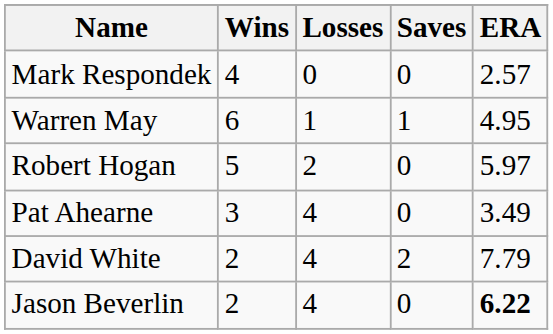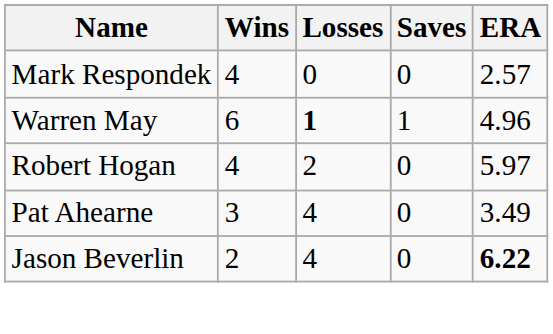 <table class="wikitable">
 <tr>
 </tr>
 <tr>
 <th>Name</th>
 <th>Wins</th>
 <th>Losses</th>
 <th>Saves</th>
 <th>ERA</th>
 </tr>
 <tr>
 <td>Mark Respondek</td>
 <td>4</td>
 <td>0</td>
 <td>0</td>
 <td>2.57</td>
 </tr>
 <tr>
 <td>Warren May</td>
 <td>6</td>
+<td><strong>1</strong></td>
 <td>1</td>
-<td>1</td>
-<td>4.95</td>
+<td>4.96</td>
 </tr>
 <tr>
 <td>Robert Hogan</td>
-<td>5</td>
+<td>4</td>
 <td>2</td>
 <td>0</td>
 <td>5.97</td>
 </tr>
 <tr>
 <td>Pat Ahearne</td>
 <td>3</td>
 <td>4</td>
 <td>0</td>
 <td>3.49</td>
 </tr>
 <tr>
-<td>David White</td>
-<td>2</td>
-<td>4</td>
-<td>2</td>
-<td>7.79</td>
-</tr>
-<tr>
 <td>Jason Beverlin</td>
 <td>2</td>
 <td>4</td>
 <td>0</td>
 <td><strong>6.22</strong></td>
 </tr>
 </table>
